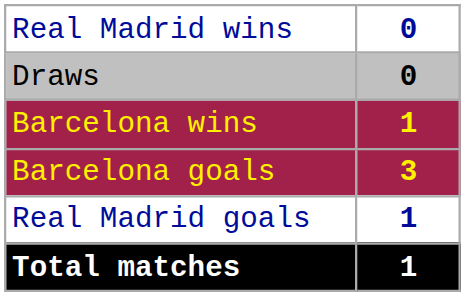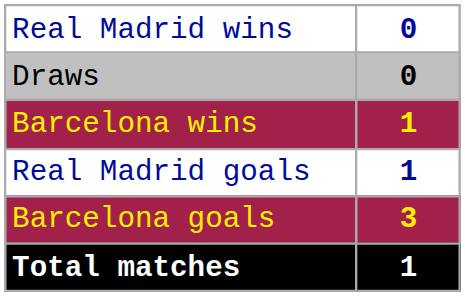 <table class="wikitable">
 <tr style="color:#000c99; background:#fff;">
 <td style="width:150px;">Real Madrid wins</td>
 <td style="color:#000c99; background:#fff; text-align:center; width:40px;"><strong>0</strong></td>
 </tr>
 <tr style="color:#000; background:silver;">
 <td>Draws</td>
 <td style="color:#000; background:silver; text-align:center;"><strong>0</strong></td>
 </tr>
 <tr style="color:#fff000;">
 <td style="background:#A2214B">Barcelona wins</td>
 <td style="color:#fff000; background:#A2214B; text-align: center;"><strong>1</strong></td>
 </tr>
+<tr style="color:#000c99; background:#fff;">
+<td style="width:150px;">Real Madrid goals</td>
+<td style="color:#000c99; background:#fff; text-align:center;"><strong>1</strong></td>
+</tr>
 <tr style="color:#fff000;">
 <td style="background:#A2214B">Barcelona goals</td>
 <td style="color:#fff000; background:#A2214B; text-align: center;"><strong>3</strong></td>
-</tr>
-<tr style="color:#000c99; background:#fff;">
-<td style="width:150px;">Real Madrid goals</td>
-<td style="color:#000c99; background:#fff; text-align:center;"><strong>1</strong></td>
 </tr>
 <tr style="color:#fff; background:#000;">
 <td><strong>Total matches</strong></td>
 <td style="color:#fff; background:#000; text-align:center;"><strong>1</strong></td>
 </tr>
 </table>
